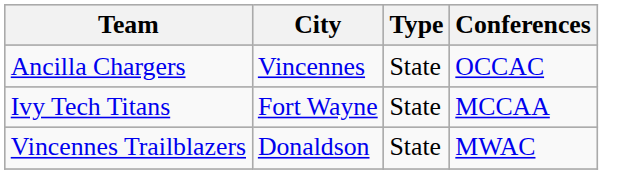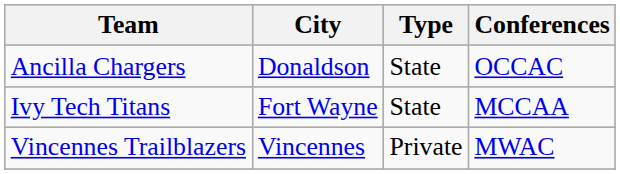 <table class="sortable wikitable plainrowheaders">
 <tr>
 <th>Team</th>
 <th>City</th>
 <th>Type</th>
 <th>Conferences</th>
 </tr>
 <tr>
 <td><a href='#'>Ancilla Chargers</a></td>
-<td><a href='#'>Vincennes</a></td>
+<td><a href='#'>Donaldson</a></td>
 <td>State</td>
 <td><a href='#'>OCCAC</a></td>
 </tr>
 <tr>
 <td><a href='#'>Ivy Tech Titans</a></td>
 <td><a href='#'>Fort Wayne</a></td>
 <td>State</td>
 <td><a href='#'>MCCAA</a></td>
 </tr>
 <tr>
 <td><a href='#'>Vincennes Trailblazers</a></td>
-<td><a href='#'>Donaldson</a></td>
-<td>State</td>
+<td><a href='#'>Vincennes</a></td>
+<td>Private</td>
 <td><a href='#'>MWAC</a></td>
 </tr>
 </table>
